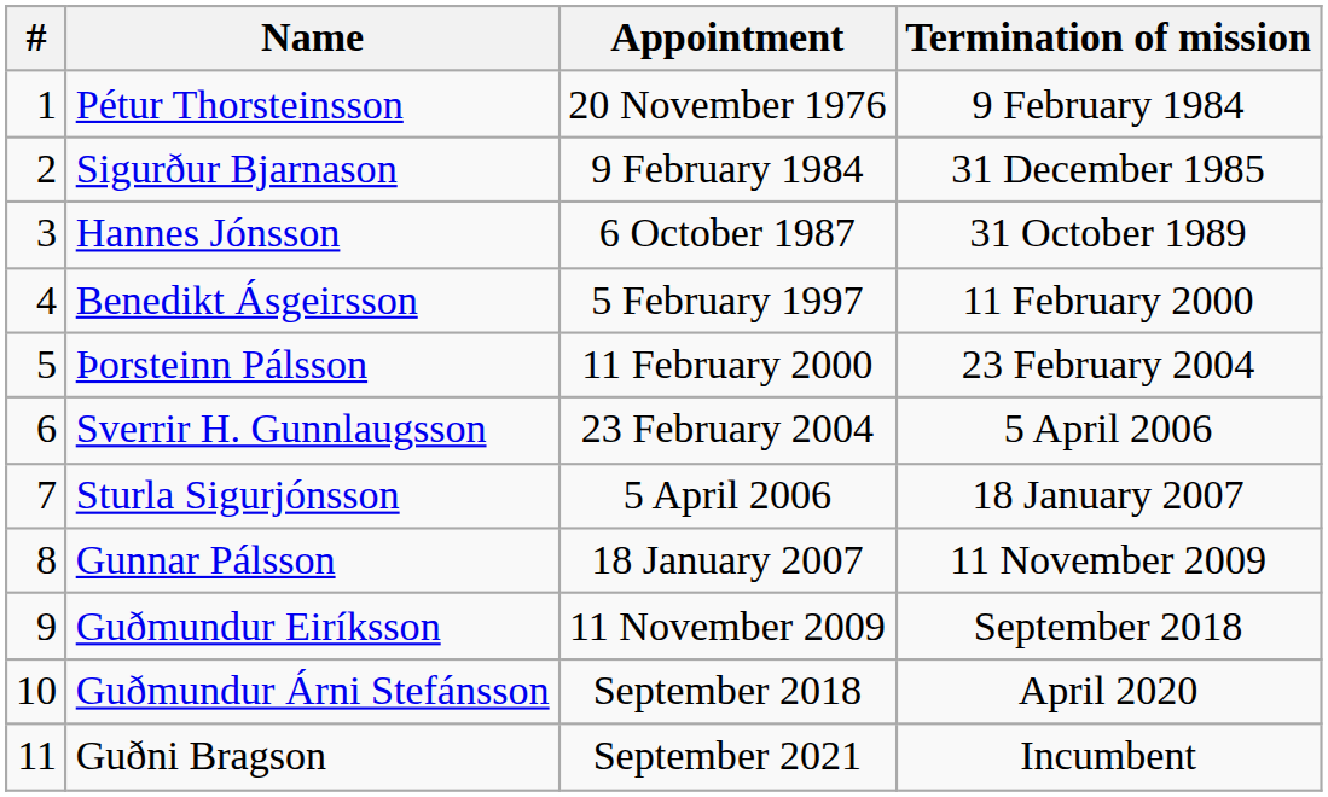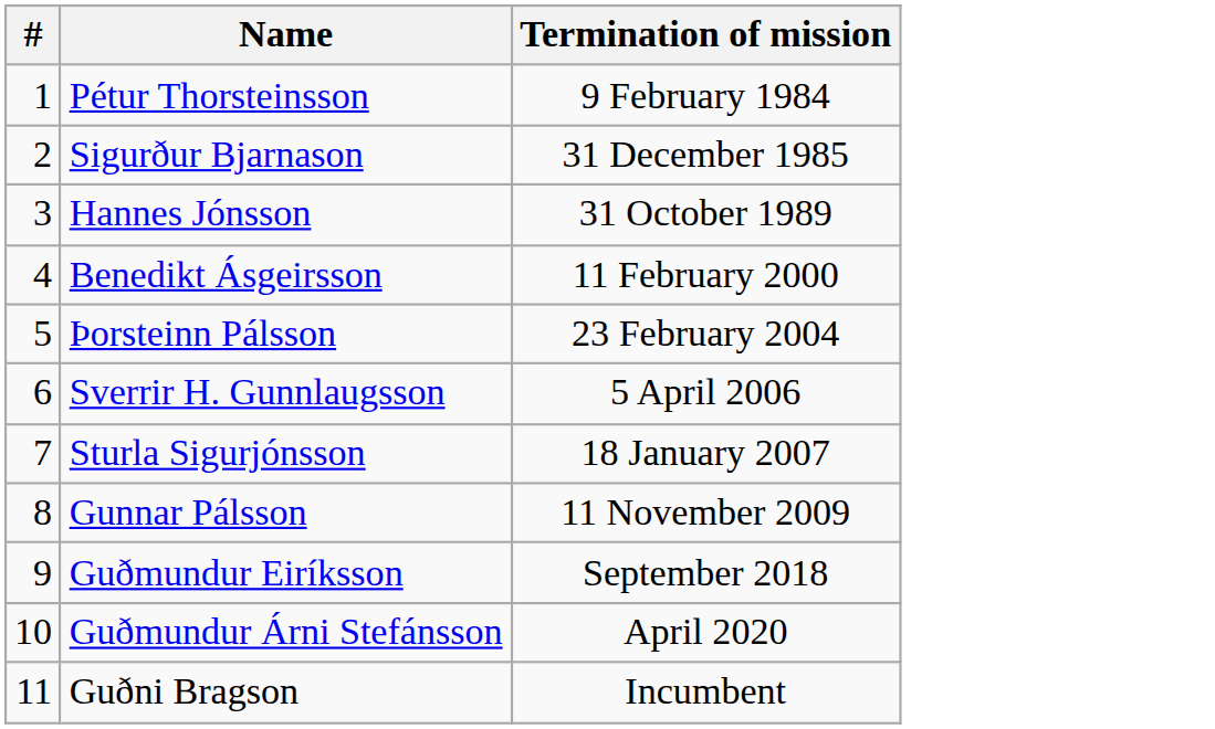 <table class="wikitable">
 <tr>
 <th>#</th>
 <th>Name</th>
-<th>Appointment</th>
 <th>Termination of mission</th>
 </tr>
 <tr>
 <td style="text-align: right;">1</td>
 <td><a href='#'>Pétur Thorsteinsson</a></td>
-<td style="text-align: center;">20 November 1976</td>
 <td style="text-align: center;">9 February 1984</td>
 </tr>
 <tr>
 <td style="text-align: right;">2</td>
 <td><a href='#'>Sigurður Bjarnason</a></td>
-<td style="text-align: center;">9 February 1984</td>
 <td style="text-align: center;">31 December 1985</td>
 </tr>
 <tr>
 <td style="text-align: right;">3</td>
 <td><a href='#'>Hannes Jónsson</a></td>
-<td style="text-align: center;">6 October 1987</td>
 <td style="text-align: center;">31 October 1989</td>
 </tr>
 <tr>
 <td style="text-align: right;">4</td>
 <td><a href='#'>Benedikt Ásgeirsson</a></td>
-<td style="text-align: center;">5 February 1997</td>
 <td style="text-align: center;">11 February 2000</td>
 </tr>
 <tr>
 <td style="text-align: right;">5</td>
 <td><a href='#'>Þorsteinn Pálsson</a></td>
-<td style="text-align: center;">11 February 2000</td>
 <td style="text-align: center;">23 February 2004</td>
 </tr>
 <tr>
 <td style="text-align: right;">6</td>
 <td><a href='#'>Sverrir H. Gunnlaugsson</a></td>
-<td style="text-align: center;">23 February 2004</td>
 <td style="text-align: center;">5 April 2006</td>
 </tr>
 <tr>
 <td style="text-align: right;">7</td>
 <td><a href='#'>Sturla Sigurjónsson</a></td>
-<td style="text-align: center;">5 April 2006</td>
 <td style="text-align: center;">18 January 2007</td>
 </tr>
 <tr>
 <td style="text-align: right;">8</td>
 <td><a href='#'>Gunnar Pálsson</a></td>
-<td style="text-align: center;">18 January 2007</td>
 <td style="text-align: center;">11 November 2009</td>
 </tr>
 <tr>
 <td style="text-align: right;">9</td>
 <td><a href='#'>Guðmundur Eiríksson</a></td>
-<td style="text-align: center;">11 November 2009</td>
 <td style="text-align: center;">September 2018</td>
 </tr>
 <tr>
 <td style="text-align: right;">10</td>
 <td><a href='#'>Guðmundur Árni Stefánsson</a></td>
-<td style="text-align: center;">September 2018</td>
 <td style="text-align: center;">April 2020</td>
 </tr>
 <tr>
 <td style="text-align: right;">11</td>
 <td>Guðni Bragson</td>
-<td style="text-align: center;">September 2021</td>
 <td style="text-align: center;">Incumbent</td>
 </tr>
 </table>
